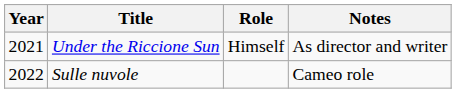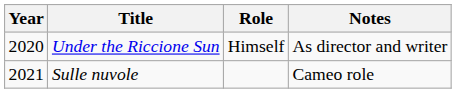 <table class="wikitable sortable">
 <tr>
 <th>Year</th>
 <th>Title</th>
 <th>Role</th>
 <th class="unsortable">Notes</th>
 </tr>
 <tr>
-<td>2021</td>
+<td>2020</td>
 <td><em><a href='#'>Under the Riccione Sun</a></em></td>
 <td>Himself</td>
 <td>As director and writer</td>
 </tr>
 <tr>
-<td>2022</td>
+<td>2021</td>
 <td><em>Sulle nuvole</em></td>
 <td></td>
 <td>Cameo role</td>
 </tr>
 </table>
